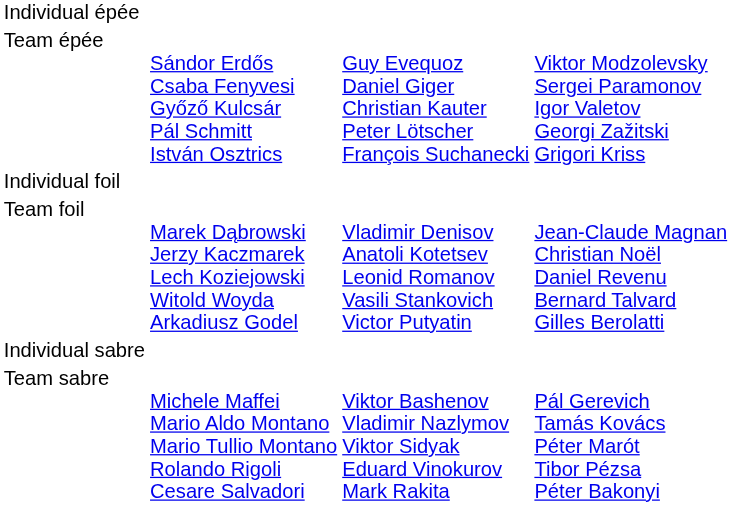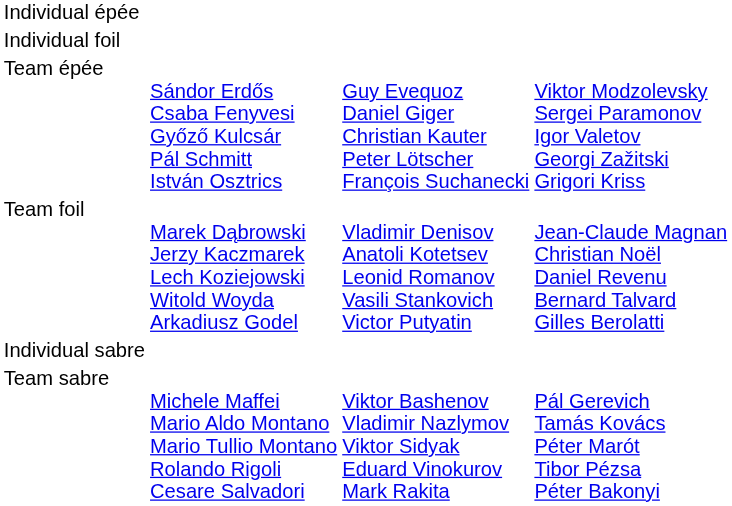 <table>
 <tr>
 <td>Individual épée<br></td>
+<td></td>
+<td></td>
+<td></td>
+</tr>
+<tr>
+<td>Individual foil<br></td>
 <td></td>
 <td></td>
 <td></td>
 </tr>
 <tr valign="top">
 <td>Team épée<br></td>
 <td valign=top><br><a href='#'>Sándor Erdős</a><br><a href='#'>Csaba Fenyvesi</a><br><a href='#'>Győző Kulcsár</a><br><a href='#'>Pál Schmitt</a><br><a href='#'>István Osztrics</a></td>
 <td valign=top><br><a href='#'>Guy Evequoz</a><br><a href='#'>Daniel Giger</a><br><a href='#'>Christian Kauter</a><br><a href='#'>Peter Lötscher</a><br><a href='#'>François Suchanecki</a></td>
 <td valign=top><br><a href='#'>Viktor Modzolevsky</a><br><a href='#'>Sergei Paramonov</a><br><a href='#'>Igor Valetov</a><br><a href='#'>Georgi Zažitski</a><br><a href='#'>Grigori Kriss</a></td>
-</tr>
-<tr>
-<td>Individual foil<br></td>
-<td></td>
-<td></td>
-<td></td>
 </tr>
 <tr valign="top">
 <td>Team foil<br></td>
 <td valign=top><br><a href='#'>Marek Dąbrowski</a><br><a href='#'>Jerzy Kaczmarek</a><br><a href='#'>Lech Koziejowski</a><br><a href='#'>Witold Woyda</a><br><a href='#'>Arkadiusz Godel</a></td>
 <td valign=top><br><a href='#'>Vladimir Denisov</a><br><a href='#'>Anatoli Kotetsev</a><br><a href='#'>Leonid Romanov</a><br><a href='#'>Vasili Stankovich</a><br><a href='#'>Victor Putyatin</a></td>
 <td valign=top><br><a href='#'>Jean-Claude Magnan</a><br><a href='#'>Christian Noël</a><br><a href='#'>Daniel Revenu</a><br><a href='#'>Bernard Talvard</a><br><a href='#'>Gilles Berolatti</a></td>
 </tr>
 <tr>
 <td>Individual sabre<br></td>
 <td></td>
 <td></td>
 <td></td>
 </tr>
 <tr valign="top">
 <td>Team sabre<br></td>
 <td valign=top><br><a href='#'>Michele Maffei</a><br><a href='#'>Mario Aldo Montano</a><br><a href='#'>Mario Tullio Montano</a><br><a href='#'>Rolando Rigoli</a><br><a href='#'>Cesare Salvadori</a></td>
 <td valign=top><br><a href='#'>Viktor Bashenov</a><br><a href='#'>Vladimir Nazlymov</a><br><a href='#'>Viktor Sidyak</a><br><a href='#'>Eduard Vinokurov</a><br><a href='#'>Mark Rakita</a></td>
 <td valign=top><br><a href='#'>Pál Gerevich</a><br><a href='#'>Tamás Kovács</a><br><a href='#'>Péter Marót</a><br><a href='#'>Tibor Pézsa</a><br><a href='#'>Péter Bakonyi</a></td>
 </tr>
 <tr>
 </tr>
 </table>
